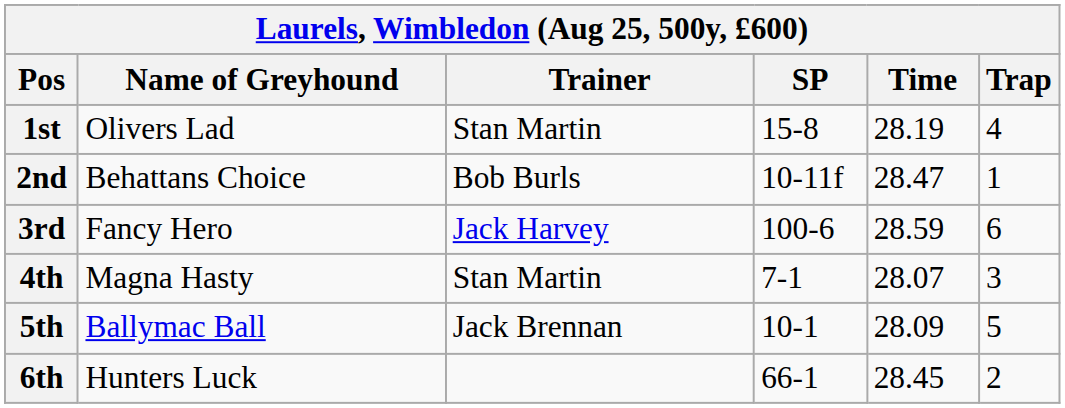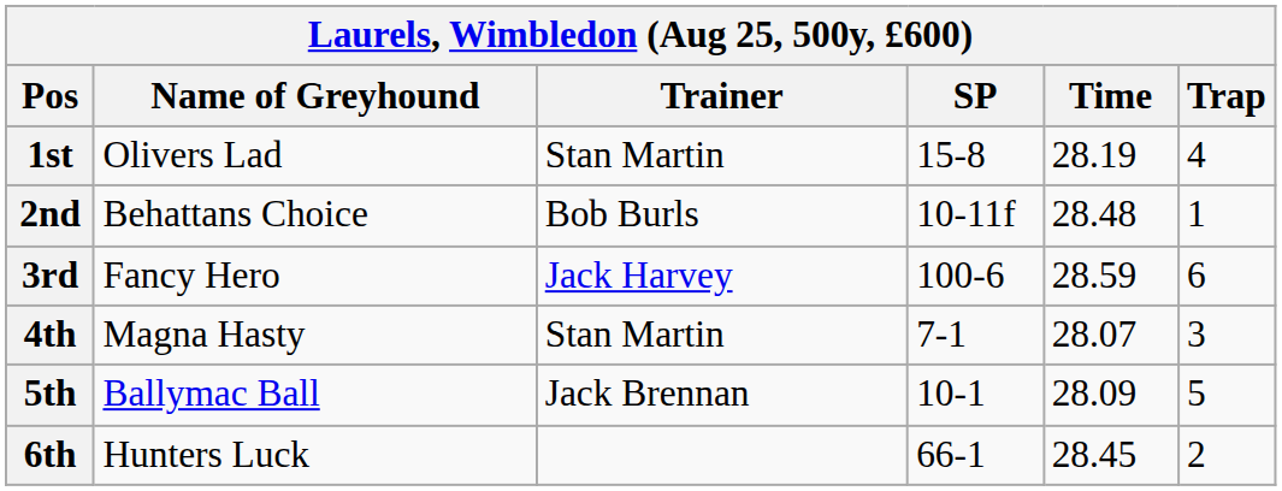 <table class="wikitable">
 <tr>
 <th colspan="6"><a href='#'>Laurels</a>, <a href='#'>Wimbledon</a> (Aug 25, 500y, £600)</th>
 </tr>
 <tr>
 <th width=30>Pos</th>
 <th width=180>Name of Greyhound</th>
 <th width=150>Trainer</th>
 <th width=50>SP</th>
 <th width=50>Time</th>
 <th width=30>Trap</th>
 </tr>
 <tr>
 <th>1st</th>
 <td>Olivers Lad</td>
 <td>Stan Martin</td>
 <td>15-8</td>
 <td>28.19</td>
 <td>4</td>
 </tr>
 <tr>
 <th>2nd</th>
 <td>Behattans Choice</td>
 <td>Bob Burls</td>
 <td>10-11f</td>
-<td>28.47</td>
+<td>28.48</td>
 <td>1</td>
 </tr>
 <tr>
 <th>3rd</th>
 <td>Fancy Hero</td>
 <td><a href='#'>Jack Harvey</a></td>
 <td>100-6</td>
 <td>28.59</td>
 <td>6</td>
 </tr>
 <tr>
 <th>4th</th>
 <td>Magna Hasty</td>
 <td>Stan Martin</td>
 <td>7-1</td>
 <td>28.07</td>
 <td>3</td>
 </tr>
 <tr>
 <th>5th</th>
 <td><a href='#'>Ballymac Ball</a></td>
 <td>Jack Brennan</td>
 <td>10-1</td>
 <td>28.09</td>
 <td>5</td>
 </tr>
 <tr>
 <th>6th</th>
 <td>Hunters Luck</td>
 <td></td>
 <td>66-1</td>
 <td>28.45</td>
 <td>2</td>
 </tr>
 </table>
